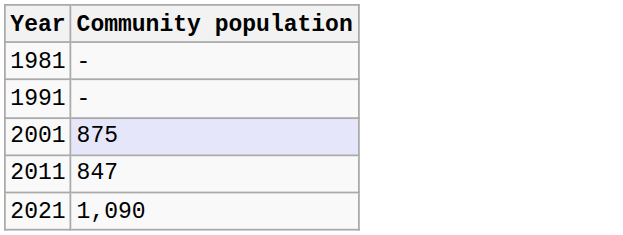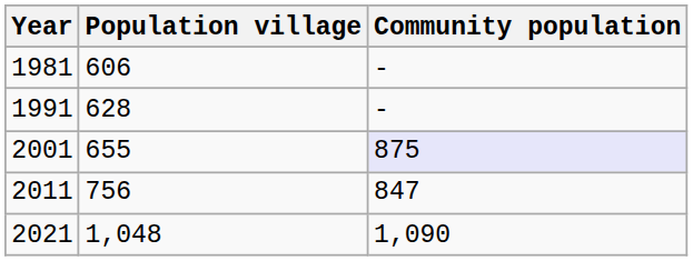 <table class="wikitable">
 <tr>
 <th>Year</th>
+<th>Population village</th>
 <th>Community population</th>
 </tr>
 <tr>
 <td>1981</td>
+<td>606</td>
 <td>-</td>
 </tr>
 <tr>
 <td>1991</td>
+<td>628</td>
 <td>-</td>
 </tr>
 <tr>
 <td>2001</td>
+<td>655</td>
 <td style="background: lavender;">875</td>
 </tr>
 <tr>
 <td>2011</td>
+<td>756</td>
 <td>847</td>
 </tr>
 <tr>
 <td>2021</td>
+<td>1,048</td>
 <td>1,090</td>
 </tr>
 </table>
